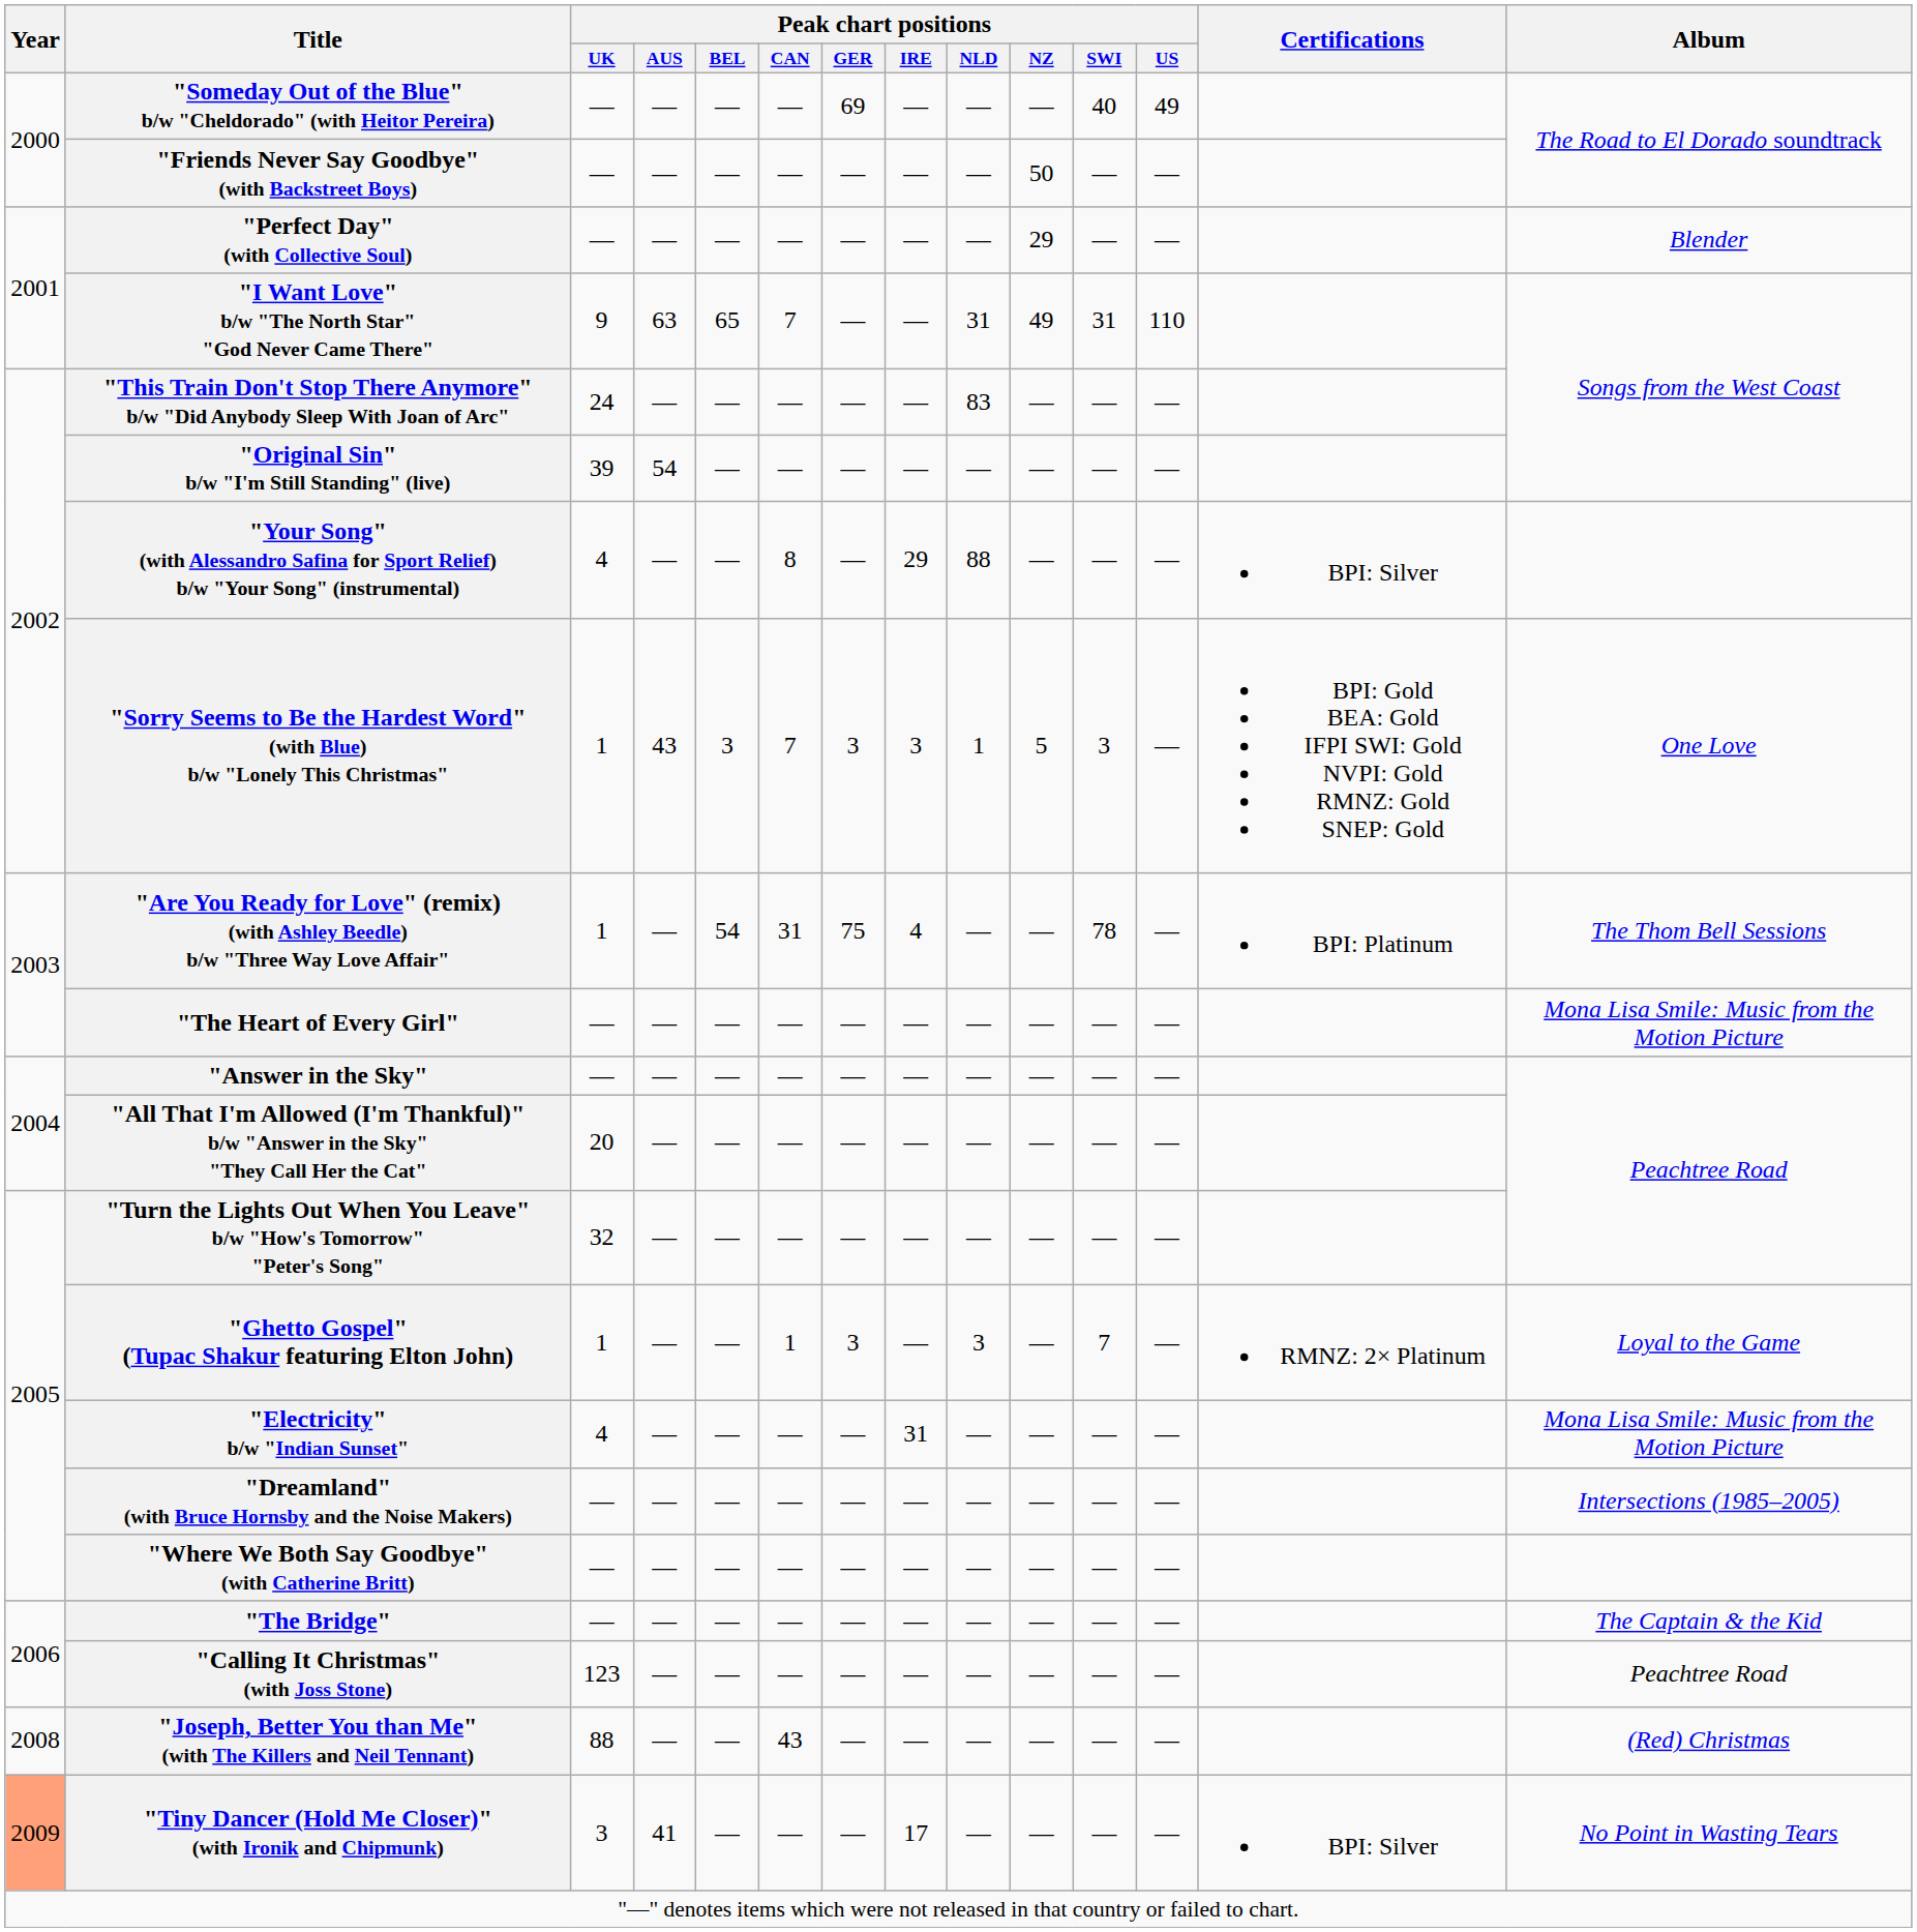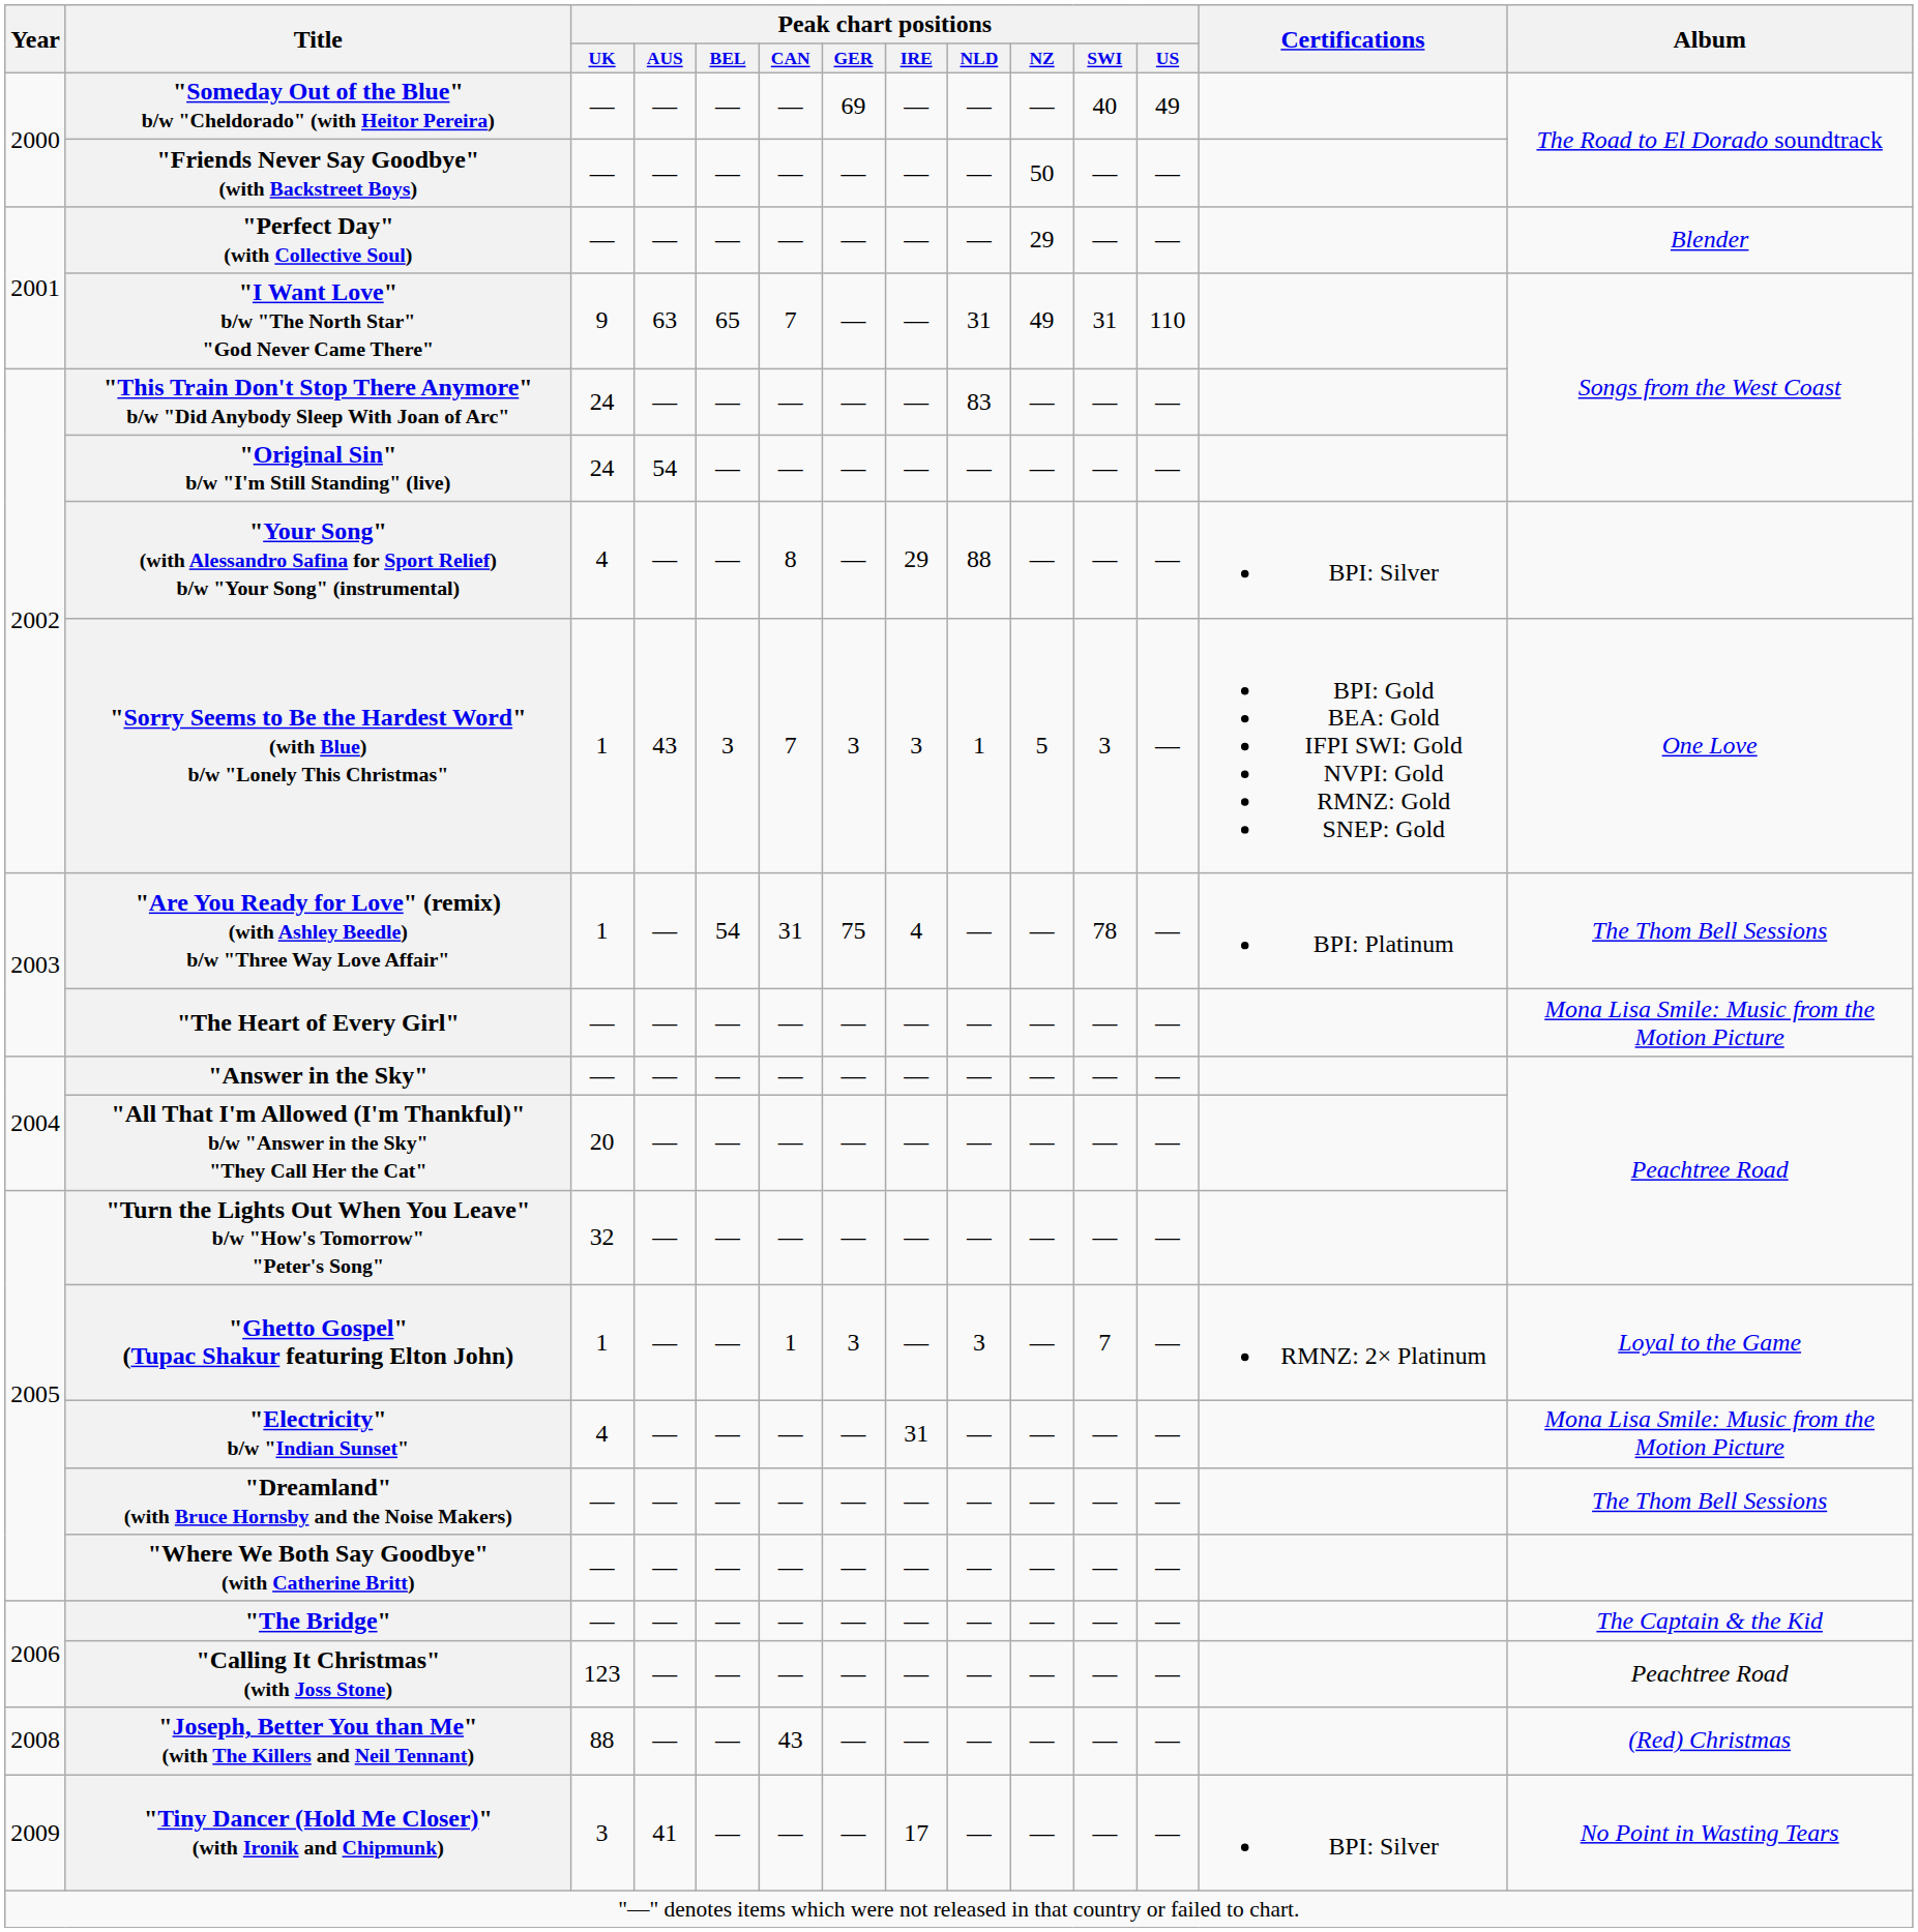 <table class="wikitable plainrowheaders" style="text-align:center;">
 <tr>
 <th scope="col" rowspan="2" style="width:1em;">Year</th>
 <th scope="col" rowspan="2" style="width:20em;">Title</th>
 <th scope="col" colspan="10">Peak chart positions</th>
 <th scope="col" rowspan="2" style="width:12em;"><a href='#'>Certifications</a></th>
 <th scope="col" rowspan="2" style="width:16em;">Album</th>
 </tr>
 <tr style="font-size:small;">
 <th scope="col" style="width:3em;font-size:90%"><a href='#'>UK</a><br></th>
 <th scope="col" style="width:3em;font-size:90%"><a href='#'>AUS</a><br></th>
 <th scope="col" style="width:3em;font-size:90%"><a href='#'>BEL</a><br></th>
 <th scope="col" style="width:3em;font-size:90%"><a href='#'>CAN</a><br></th>
 <th scope="col" style="width:3em;font-size:90%"><a href='#'>GER</a><br></th>
 <th scope="col" style="width:3em;font-size:90%"><a href='#'>IRE</a><br></th>
 <th scope="col" style="width:3em;font-size:90%"><a href='#'>NLD</a><br></th>
 <th scope="col" style="width:3em;font-size:90%"><a href='#'>NZ</a><br></th>
 <th scope="col" style="width:3em;font-size:90%"><a href='#'>SWI</a><br></th>
 <th scope="col" style="width:3em;font-size:90%"><a href='#'>US</a><br></th>
 </tr>
 <tr>
 <td rowspan="2">2000</td>
 <th scope="row">"<a href='#'>Someday Out of the Blue</a>"<br><small>b/w "Cheldorado" (with <a href='#'>Heitor Pereira</a>)</small></th>
 <td>—</td>
 <td>—</td>
 <td>—</td>
 <td>—</td>
 <td>69</td>
 <td>—</td>
 <td>—</td>
 <td>—</td>
 <td>40</td>
 <td>49</td>
 <td></td>
 <td rowspan="2"><a href='#'><em>The Road to El Dorado</em> soundtrack</a></td>
 </tr>
 <tr>
 <th scope="row">"Friends Never Say Goodbye"<br><small>(with <a href='#'>Backstreet Boys</a>)</small></th>
 <td>—</td>
 <td>—</td>
 <td>—</td>
 <td>—</td>
 <td>—</td>
 <td>—</td>
 <td>—</td>
 <td>50</td>
 <td>—</td>
 <td>—</td>
 <td></td>
 </tr>
 <tr>
 <td rowspan="2">2001</td>
 <th scope="row">"Perfect Day" <br><small>(with <a href='#'>Collective Soul</a>)</small></th>
 <td>—</td>
 <td>—</td>
 <td>—</td>
 <td>—</td>
 <td>—</td>
 <td>—</td>
 <td>—</td>
 <td>29</td>
 <td>—</td>
 <td>—</td>
 <td></td>
 <td><em><a href='#'>Blender</a></em></td>
 </tr>
 <tr>
 <th scope="row">"<a href='#'>I Want Love</a>"<br><small>b/w "The North Star"<br>"God Never Came There"</small></th>
 <td>9</td>
 <td>63</td>
 <td>65</td>
 <td>7</td>
 <td>—</td>
 <td>—</td>
 <td>31</td>
 <td>49</td>
 <td>31</td>
 <td>110</td>
 <td></td>
 <td rowspan="3"><em><a href='#'>Songs from the West Coast</a></em></td>
 </tr>
 <tr>
 <td rowspan="4">2002</td>
 <th scope="row">"<a href='#'>This Train Don't Stop There Anymore</a>"<br><small>b/w "Did Anybody Sleep With Joan of Arc"</small></th>
 <td>24</td>
 <td>—</td>
 <td>—</td>
 <td>—</td>
 <td>—</td>
 <td>—</td>
 <td>83</td>
 <td>—</td>
 <td>—</td>
 <td>—</td>
 <td></td>
 </tr>
 <tr>
 <th scope="row">"<a href='#'>Original Sin</a>"<br><small>b/w "I'm Still Standing" (live)</small></th>
-<td>39</td>
+<td>24</td>
 <td>54</td>
 <td>—</td>
 <td>—</td>
 <td>—</td>
 <td>—</td>
 <td>—</td>
 <td>—</td>
 <td>—</td>
 <td>—</td>
 <td></td>
 </tr>
 <tr>
 <th scope="row">"<a href='#'>Your Song</a>" <br><small>(with <a href='#'>Alessandro Safina</a> for <a href='#'>Sport Relief</a>)<br>b/w "Your Song" (instrumental)</small></th>
 <td>4</td>
 <td>—</td>
 <td>—</td>
 <td>8</td>
 <td>—</td>
 <td>29</td>
 <td>88</td>
 <td>—</td>
 <td>—</td>
 <td>—</td>
 <td><br><ul><li>BPI: Silver</li></ul></td>
 <td></td>
 </tr>
 <tr>
 <th scope="row">"<a href='#'>Sorry Seems to Be the Hardest Word</a>" <br><small>(with <a href='#'>Blue</a>)<br>b/w "Lonely This Christmas"</small></th>
 <td>1</td>
 <td>43</td>
 <td>3</td>
 <td>7</td>
 <td>3</td>
 <td>3</td>
 <td>1</td>
 <td>5</td>
 <td>3</td>
 <td>—</td>
 <td><br><ul><li>BPI: Gold</li><li>BEA: Gold</li><li>IFPI SWI: Gold</li><li>NVPI: Gold</li><li>RMNZ: Gold</li><li>SNEP: Gold</li></ul></td>
 <td><em><a href='#'>One Love</a></em></td>
 </tr>
 <tr>
 <td rowspan="2">2003</td>
 <th scope="row">"<a href='#'>Are You Ready for Love</a>" (remix)<br><small>(with <a href='#'>Ashley Beedle</a>)<br>b/w "Three Way Love Affair"</small></th>
 <td>1</td>
 <td>—</td>
 <td>54</td>
 <td>31</td>
 <td>75</td>
 <td>4</td>
 <td>—</td>
 <td>—</td>
 <td>78</td>
 <td>—</td>
 <td><br><ul><li>BPI: Platinum</li></ul></td>
 <td><em><a href='#'>The Thom Bell Sessions</a></em></td>
 </tr>
 <tr>
 <th scope="row">"The Heart of Every Girl"</th>
 <td>—</td>
 <td>—</td>
 <td>—</td>
 <td>—</td>
 <td>—</td>
 <td>—</td>
 <td>—</td>
 <td>—</td>
 <td>—</td>
 <td>—</td>
 <td></td>
 <td><a href='#'><em>Mona Lisa Smile: Music from the Motion Picture</em></a></td>
 </tr>
 <tr>
 <td rowspan="2">2004</td>
 <th scope="row">"Answer in the Sky"</th>
 <td>—</td>
 <td>—</td>
 <td>—</td>
 <td>—</td>
 <td>—</td>
 <td>—</td>
 <td>—</td>
 <td>—</td>
 <td>—</td>
 <td>—</td>
 <td></td>
 <td rowspan="3"><em><a href='#'>Peachtree Road</a></em></td>
 </tr>
 <tr>
 <th scope="row">"All That I'm Allowed (I'm Thankful)"<br><small>b/w "Answer in the Sky"<br>"They Call Her the Cat"</small></th>
 <td>20</td>
 <td>—</td>
 <td>—</td>
 <td>—</td>
 <td>—</td>
 <td>—</td>
 <td>—</td>
 <td>—</td>
 <td>—</td>
 <td>—</td>
 <td></td>
 </tr>
 <tr>
 <td rowspan="5">2005</td>
 <th scope="row">"Turn the Lights Out When You Leave"<br><small>b/w "How's Tomorrow"<br>"Peter's Song"</small></th>
 <td>32</td>
 <td>—</td>
 <td>—</td>
 <td>—</td>
 <td>—</td>
 <td>—</td>
 <td>—</td>
 <td>—</td>
 <td>—</td>
 <td>—</td>
 <td></td>
 </tr>
 <tr>
 <th scope="row">"<a href='#'>Ghetto Gospel</a>"<br><span>(<a href='#'>Tupac Shakur</a> featuring Elton John)</span></th>
 <td>1</td>
 <td>—</td>
 <td>—</td>
 <td>1</td>
 <td>3</td>
 <td>—</td>
 <td>3</td>
 <td>—</td>
 <td>7</td>
 <td>—</td>
 <td><br><ul><li>RMNZ: 2× Platinum</li></ul></td>
 <td><em><a href='#'>Loyal to the Game</a></em></td>
 </tr>
 <tr>
 <th scope="row">"<a href='#'>Electricity</a>"<br><small>b/w "<a href='#'>Indian Sunset</a>"</small></th>
 <td>4</td>
 <td>—</td>
 <td>—</td>
 <td>—</td>
 <td>—</td>
 <td>31</td>
 <td>—</td>
 <td>—</td>
 <td>—</td>
 <td>—</td>
 <td></td>
 <td><a href='#'><em>Mona Lisa Smile: Music from the Motion Picture</em></a></td>
 </tr>
 <tr>
 <th scope="row">"Dreamland" <br><small>(with <a href='#'>Bruce Hornsby</a> and the Noise Makers)</small></th>
 <td>—</td>
 <td>—</td>
 <td>—</td>
 <td>—</td>
 <td>—</td>
 <td>—</td>
 <td>—</td>
 <td>—</td>
 <td>—</td>
 <td>—</td>
 <td></td>
-<td><em><a href='#'>Intersections (1985–2005)</a></em></td>
+<td><em><a href='#'>The Thom Bell Sessions</a></em></td>
 </tr>
 <tr>
 <th scope="row">"Where We Both Say Goodbye" <br><small>(with <a href='#'>Catherine Britt</a>)</small></th>
 <td>—</td>
 <td>—</td>
 <td>—</td>
 <td>—</td>
 <td>—</td>
 <td>—</td>
 <td>—</td>
 <td>—</td>
 <td>—</td>
 <td>—</td>
 <td></td>
 <td></td>
 </tr>
 <tr>
 <td rowspan="2">2006</td>
 <th scope="row">"<a href='#'>The Bridge</a>"</th>
 <td>—</td>
 <td>—</td>
 <td>—</td>
 <td>—</td>
 <td>—</td>
 <td>—</td>
 <td>—</td>
 <td>—</td>
 <td>—</td>
 <td>—</td>
 <td></td>
 <td><em><a href='#'>The Captain & the Kid</a></em></td>
 </tr>
 <tr>
 <th scope="row">"Calling It Christmas" <br><small>(with <a href='#'>Joss Stone</a>)</small></th>
 <td>123</td>
 <td>—</td>
 <td>—</td>
 <td>—</td>
 <td>—</td>
 <td>—</td>
 <td>—</td>
 <td>—</td>
 <td>—</td>
 <td>—</td>
 <td></td>
 <td><em>Peachtree Road</em></td>
 </tr>
 <tr>
 <td>2008</td>
 <th scope="row">"<a href='#'>Joseph, Better You than Me</a>" <br><small>(with <a href='#'>The Killers</a> and <a href='#'>Neil Tennant</a>)</small></th>
 <td>88</td>
 <td>—</td>
 <td>—</td>
 <td>43</td>
 <td>—</td>
 <td>—</td>
 <td>—</td>
 <td>—</td>
 <td>—</td>
 <td>—</td>
 <td></td>
 <td><em><a href='#'>(Red) Christmas</a></em></td>
 </tr>
 <tr>
-<td style="background: lightsalmon;">2009</td>
+<td>2009</td>
 <th scope="row">"<a href='#'>Tiny Dancer (Hold Me Closer)</a>" <br><small>(with <a href='#'>Ironik</a> and <a href='#'>Chipmunk</a>)</small></th>
 <td>3</td>
 <td>41</td>
 <td>—</td>
 <td>—</td>
 <td>—</td>
 <td>17</td>
 <td>—</td>
 <td>—</td>
 <td>—</td>
 <td>—</td>
 <td><br><ul><li>BPI: Silver</li></ul></td>
 <td><em><a href='#'>No Point in Wasting Tears</a></em></td>
 </tr>
 <tr>
 <td colspan="16"  style="text-align:center; font-size:90%;">"—" denotes items which were not released in that country or failed to chart.</td>
 </tr>
 </table>
